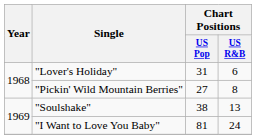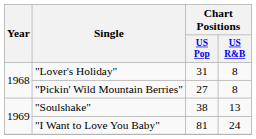 <table class="wikitable" style="text-align:center;">
 <tr>
 <th rowspan="2">Year</th>
 <th rowspan="2">Single</th>
 <th colspan="2">Chart Positions</th>
 </tr>
 <tr style="font-size:smaller;">
 <th width="40"><a href='#'>US Pop</a></th>
 <th width="40"><a href='#'>US<br>R&B</a></th>
 </tr>
 <tr>
 <td rowspan="2">1968</td>
 <td align="left">"Lover's Holiday"</td>
 <td>31</td>
-<td>6</td>
+<td>8</td>
 </tr>
 <tr>
 <td align="left">"Pickin' Wild Mountain Berries"</td>
 <td>27</td>
 <td>8</td>
 </tr>
 <tr>
 <td rowspan="2">1969</td>
 <td align="left">"Soulshake"</td>
 <td>38</td>
 <td>13</td>
 </tr>
 <tr>
 <td align="left">"I Want to Love You Baby"</td>
 <td>81</td>
 <td>24</td>
 </tr>
 <tr>
 </tr>
 </table>
